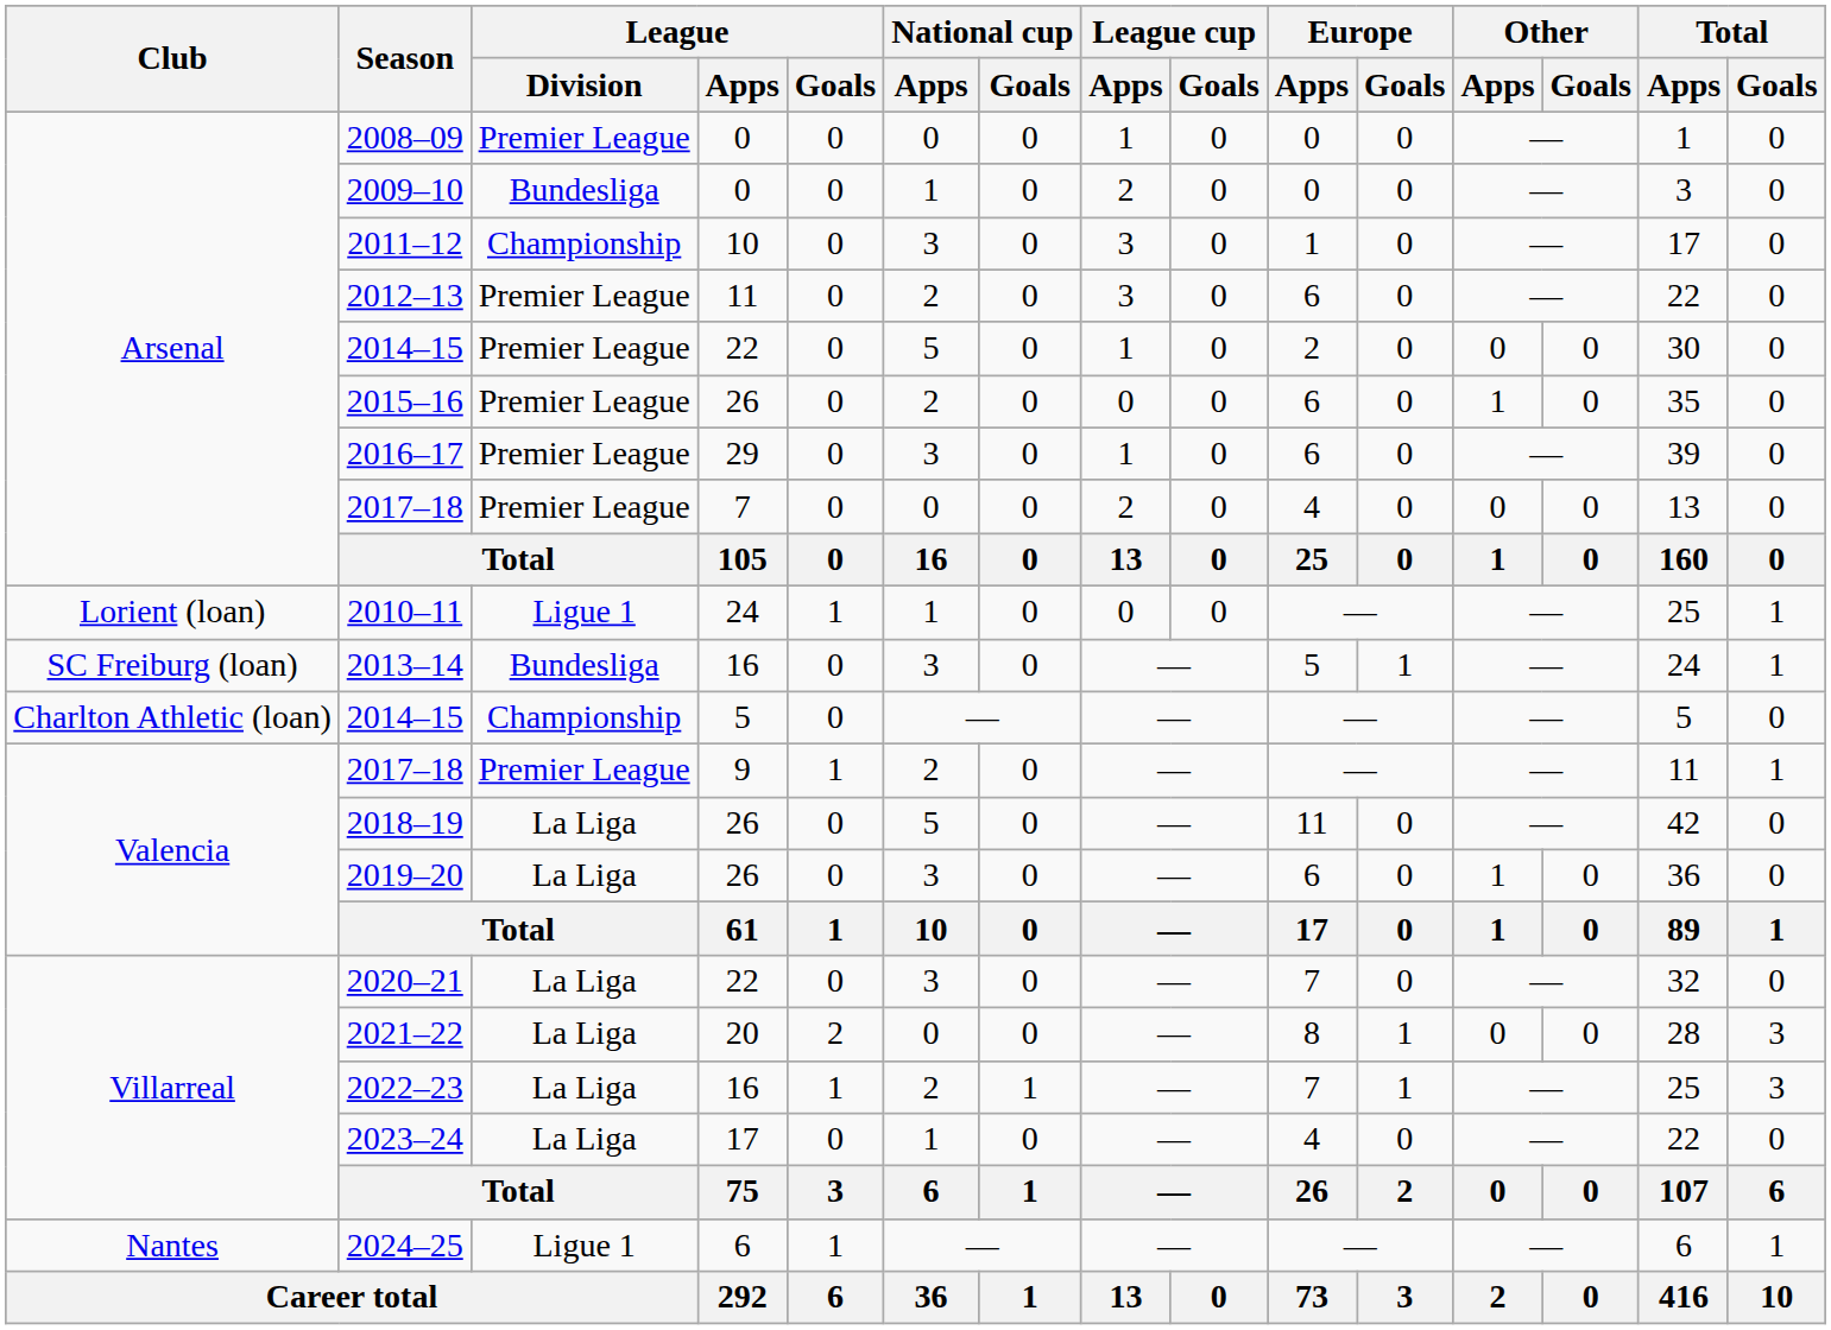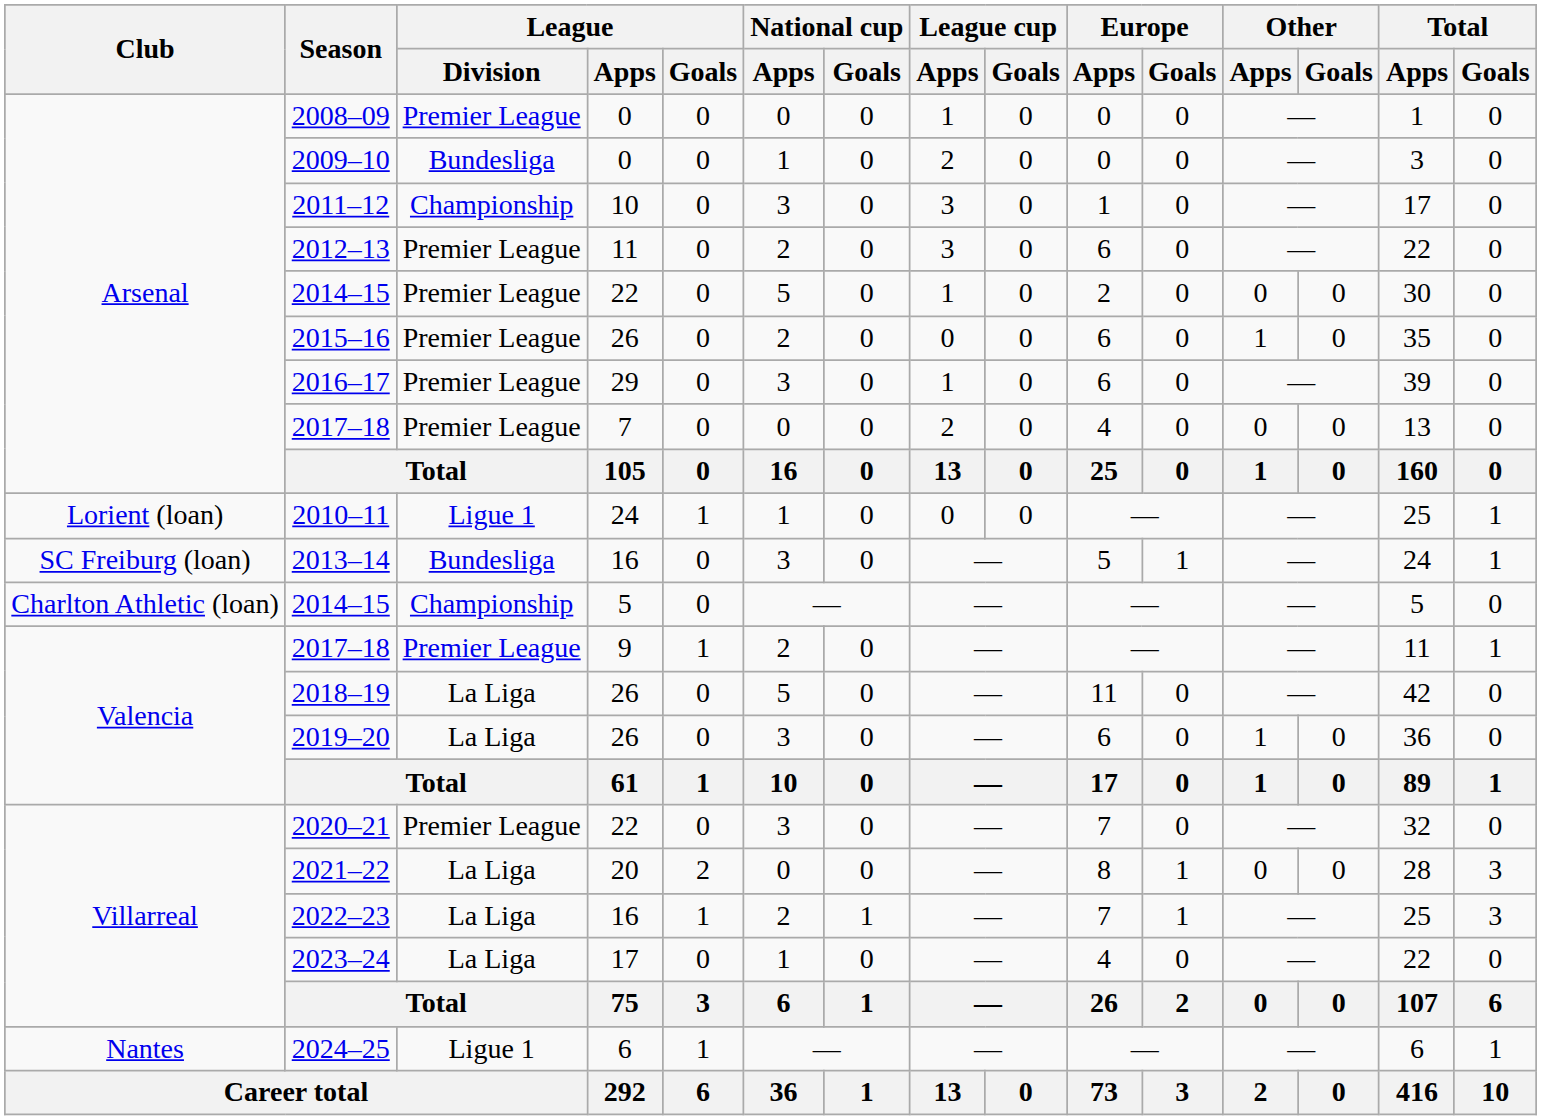 <table class=wikitable style="text-align: center;">
 <tr>
 <th rowspan=2>Club</th>
 <th rowspan=2>Season</th>
 <th colspan=3>League</th>
 <th colspan=2>National cup</th>
 <th colspan=2>League cup</th>
 <th colspan=2>Europe</th>
 <th colspan=2>Other</th>
 <th colspan=2>Total</th>
 </tr>
 <tr>
 <th>Division</th>
 <th>Apps</th>
 <th>Goals</th>
 <th>Apps</th>
 <th>Goals</th>
 <th>Apps</th>
 <th>Goals</th>
 <th>Apps</th>
 <th>Goals</th>
 <th>Apps</th>
 <th>Goals</th>
 <th>Apps</th>
 <th>Goals</th>
 </tr>
 <tr>
 <td rowspan=9><a href='#'>Arsenal</a></td>
 <td><a href='#'>2008–09</a></td>
 <td><a href='#'>Premier League</a></td>
 <td>0</td>
 <td>0</td>
 <td>0</td>
 <td>0</td>
 <td>1</td>
 <td>0</td>
 <td>0</td>
 <td>0</td>
 <td colspan=2>—</td>
 <td>1</td>
 <td>0</td>
 </tr>
 <tr>
 <td><a href='#'>2009–10</a></td>
 <td><a href='#'>Bundesliga</a></td>
 <td>0</td>
 <td>0</td>
 <td>1</td>
 <td>0</td>
 <td>2</td>
 <td>0</td>
 <td>0</td>
 <td>0</td>
 <td colspan=2>—</td>
 <td>3</td>
 <td>0</td>
 </tr>
 <tr>
 <td><a href='#'>2011–12</a></td>
 <td><a href='#'>Championship</a></td>
 <td>10</td>
 <td>0</td>
 <td>3</td>
 <td>0</td>
 <td>3</td>
 <td>0</td>
 <td>1</td>
 <td>0</td>
 <td colspan=2>—</td>
 <td>17</td>
 <td>0</td>
 </tr>
 <tr>
 <td><a href='#'>2012–13</a></td>
 <td>Premier League</td>
 <td>11</td>
 <td>0</td>
 <td>2</td>
 <td>0</td>
 <td>3</td>
 <td>0</td>
 <td>6</td>
 <td>0</td>
 <td colspan=2>—</td>
 <td>22</td>
 <td>0</td>
 </tr>
 <tr>
 <td><a href='#'>2014–15</a></td>
 <td>Premier League</td>
 <td>22</td>
 <td>0</td>
 <td>5</td>
 <td>0</td>
 <td>1</td>
 <td>0</td>
 <td>2</td>
 <td>0</td>
 <td>0</td>
 <td>0</td>
 <td>30</td>
 <td>0</td>
 </tr>
 <tr>
 <td><a href='#'>2015–16</a></td>
 <td>Premier League</td>
 <td>26</td>
 <td>0</td>
 <td>2</td>
 <td>0</td>
 <td>0</td>
 <td>0</td>
 <td>6</td>
 <td>0</td>
 <td>1</td>
 <td>0</td>
 <td>35</td>
 <td>0</td>
 </tr>
 <tr>
 <td><a href='#'>2016–17</a></td>
 <td>Premier League</td>
 <td>29</td>
 <td>0</td>
 <td>3</td>
 <td>0</td>
 <td>1</td>
 <td>0</td>
 <td>6</td>
 <td>0</td>
 <td colspan=2>—</td>
 <td>39</td>
 <td>0</td>
 </tr>
 <tr>
 <td><a href='#'>2017–18</a></td>
 <td>Premier League</td>
 <td>7</td>
 <td>0</td>
 <td>0</td>
 <td>0</td>
 <td>2</td>
 <td>0</td>
 <td>4</td>
 <td>0</td>
 <td>0</td>
 <td>0</td>
 <td>13</td>
 <td>0</td>
 </tr>
 <tr>
 <th colspan=2>Total</th>
 <th>105</th>
 <th>0</th>
 <th>16</th>
 <th>0</th>
 <th>13</th>
 <th>0</th>
 <th>25</th>
 <th>0</th>
 <th>1</th>
 <th>0</th>
 <th>160</th>
 <th>0</th>
 </tr>
 <tr>
 <td><a href='#'>Lorient</a> (loan)</td>
 <td><a href='#'>2010–11</a></td>
 <td><a href='#'>Ligue 1</a></td>
 <td>24</td>
 <td>1</td>
 <td>1</td>
 <td>0</td>
 <td>0</td>
 <td>0</td>
 <td colspan=2>—</td>
 <td colspan=2>—</td>
 <td>25</td>
 <td>1</td>
 </tr>
 <tr>
 <td><a href='#'>SC Freiburg</a> (loan)</td>
 <td><a href='#'>2013–14</a></td>
 <td><a href='#'>Bundesliga</a></td>
 <td>16</td>
 <td>0</td>
 <td>3</td>
 <td>0</td>
 <td colspan=2>—</td>
 <td>5</td>
 <td>1</td>
 <td colspan=2>—</td>
 <td>24</td>
 <td>1</td>
 </tr>
 <tr>
 <td><a href='#'>Charlton Athletic</a> (loan)</td>
 <td><a href='#'>2014–15</a></td>
 <td><a href='#'>Championship</a></td>
 <td>5</td>
 <td>0</td>
 <td colspan=2>—</td>
 <td colspan=2>—</td>
 <td colspan=2>—</td>
 <td colspan=2>—</td>
 <td>5</td>
 <td>0</td>
 </tr>
 <tr>
 <td rowspan=4><a href='#'>Valencia</a></td>
 <td><a href='#'>2017–18</a></td>
 <td><a href='#'>Premier League</a></td>
 <td>9</td>
 <td>1</td>
 <td>2</td>
 <td>0</td>
 <td colspan=2>—</td>
 <td colspan=2>—</td>
 <td colspan=2>—</td>
 <td>11</td>
 <td>1</td>
 </tr>
 <tr>
 <td><a href='#'>2018–19</a></td>
 <td>La Liga</td>
 <td>26</td>
 <td>0</td>
 <td>5</td>
 <td>0</td>
 <td colspan=2>—</td>
 <td>11</td>
 <td>0</td>
 <td colspan=2>—</td>
 <td>42</td>
 <td>0</td>
 </tr>
 <tr>
 <td><a href='#'>2019–20</a></td>
 <td>La Liga</td>
 <td>26</td>
 <td>0</td>
 <td>3</td>
 <td>0</td>
 <td colspan=2>—</td>
 <td>6</td>
 <td>0</td>
 <td>1</td>
 <td>0</td>
 <td>36</td>
 <td>0</td>
 </tr>
 <tr>
 <th colspan=2>Total</th>
 <th>61</th>
 <th>1</th>
 <th>10</th>
 <th>0</th>
 <th colspan=2>—</th>
 <th>17</th>
 <th>0</th>
 <th>1</th>
 <th>0</th>
 <th>89</th>
 <th>1</th>
 </tr>
 <tr>
 <td rowspan=5><a href='#'>Villarreal</a></td>
 <td><a href='#'>2020–21</a></td>
-<td>La Liga</td>
+<td>Premier League</td>
 <td>22</td>
 <td>0</td>
 <td>3</td>
 <td>0</td>
 <td colspan=2>—</td>
 <td>7</td>
 <td>0</td>
 <td colspan=2>—</td>
 <td>32</td>
 <td>0</td>
 </tr>
 <tr>
 <td><a href='#'>2021–22</a></td>
 <td>La Liga</td>
 <td>20</td>
 <td>2</td>
 <td>0</td>
 <td>0</td>
 <td colspan=2>—</td>
 <td>8</td>
 <td>1</td>
 <td>0</td>
 <td>0</td>
 <td>28</td>
 <td>3</td>
 </tr>
 <tr>
 <td><a href='#'>2022–23</a></td>
 <td>La Liga</td>
 <td>16</td>
 <td>1</td>
 <td>2</td>
 <td>1</td>
 <td colspan=2>—</td>
 <td>7</td>
 <td>1</td>
 <td colspan=2>—</td>
 <td>25</td>
 <td>3</td>
 </tr>
 <tr>
 <td><a href='#'>2023–24</a></td>
 <td>La Liga</td>
 <td>17</td>
 <td>0</td>
 <td>1</td>
 <td>0</td>
 <td colspan=2>—</td>
 <td>4</td>
 <td>0</td>
 <td colspan=2>—</td>
 <td>22</td>
 <td>0</td>
 </tr>
 <tr>
 <th colspan=2>Total</th>
 <th>75</th>
 <th>3</th>
 <th>6</th>
 <th>1</th>
 <th colspan=2>—</th>
 <th>26</th>
 <th>2</th>
 <th>0</th>
 <th>0</th>
 <th>107</th>
 <th>6</th>
 </tr>
 <tr>
 <td><a href='#'>Nantes</a></td>
 <td><a href='#'>2024–25</a></td>
 <td>Ligue 1</td>
 <td>6</td>
 <td>1</td>
 <td colspan=2>—</td>
 <td colspan=2>—</td>
 <td colspan=2>—</td>
 <td colspan=2>—</td>
 <td>6</td>
 <td>1</td>
 </tr>
 <tr>
 <th colspan=3>Career total</th>
 <th>292</th>
 <th>6</th>
 <th>36</th>
 <th>1</th>
 <th>13</th>
 <th>0</th>
 <th>73</th>
 <th>3</th>
 <th>2</th>
 <th>0</th>
 <th>416</th>
 <th>10</th>
 </tr>
 </table>
